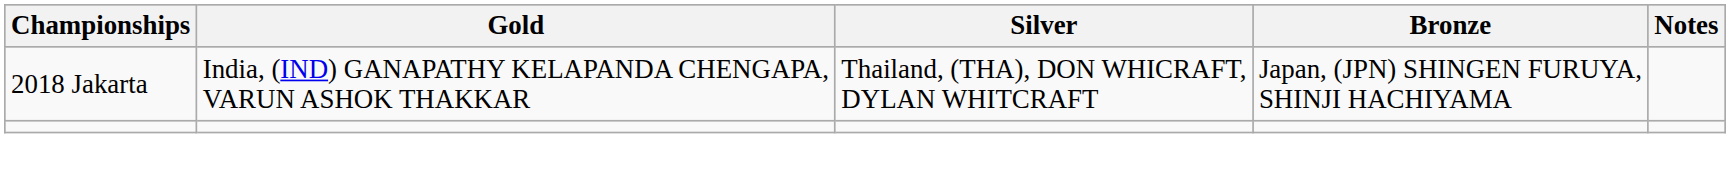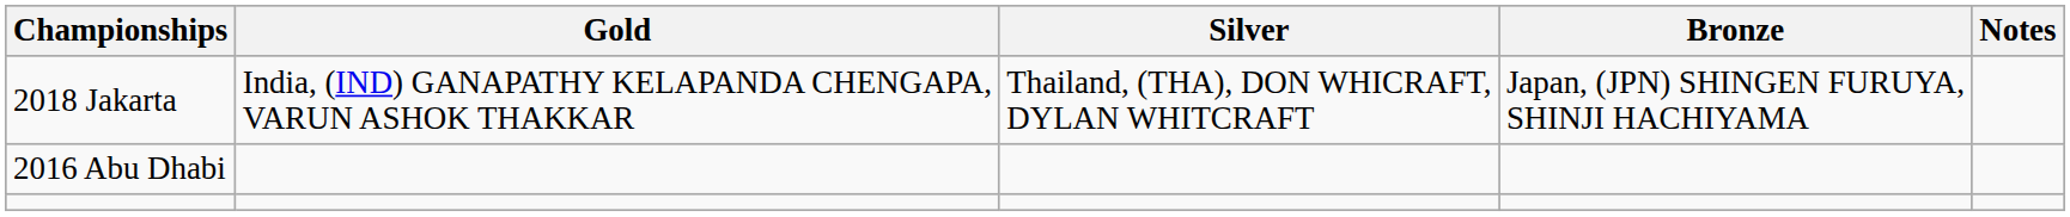 <table class="wikitable">
 <tr>
 <th>Championships</th>
 <th>Gold</th>
 <th>Silver</th>
 <th>Bronze</th>
 <th>Notes</th>
 </tr>
 <tr>
 <td>2018 Jakarta</td>
 <td>India, (<a href='#'>IND</a>) GANAPATHY KELAPANDA CHENGAPA,<br>VARUN ASHOK THAKKAR</td>
 <td>Thailand, (THA), DON WHICRAFT,<br>DYLAN WHITCRAFT</td>
 <td>Japan, (JPN) SHINGEN FURUYA,<br>SHINJI HACHIYAMA</td>
 <td></td>
 </tr>
 <tr>
+<td>2016 Abu Dhabi</td>
+<td></td>
+<td></td>
+<td></td>
+<td></td>
+</tr>
+<tr>
 <td></td>
 <td></td>
 <td></td>
 <td></td>
 <td></td>
 </tr>
 </table>
